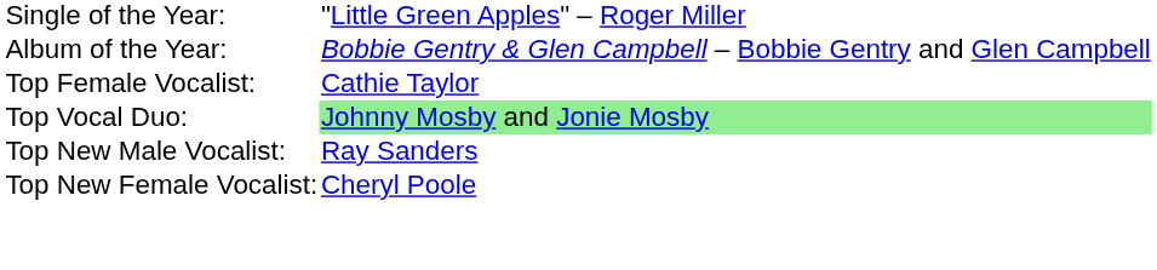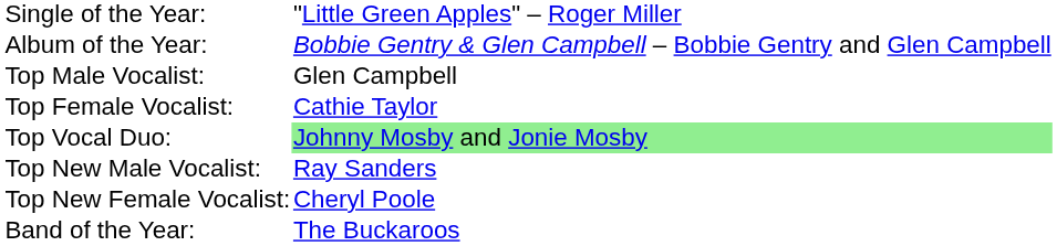 <table cellspacing="0" border="0" cellpadding="1">
 <tr>
 <td>Single of the Year:</td>
 <td>"<a href='#'>Little Green Apples</a>" – <a href='#'>Roger Miller</a></td>
 </tr>
 <tr>
 <td>Album of the Year:</td>
 <td><em><a href='#'>Bobbie Gentry & Glen Campbell</a></em> – <a href='#'>Bobbie Gentry</a> and <a href='#'>Glen Campbell</a></td>
+</tr>
+<tr>
+<td>Top Male Vocalist:</td>
+<td>Glen Campbell</td>
 </tr>
 <tr>
 <td>Top Female Vocalist:</td>
 <td><a href='#'>Cathie Taylor</a></td>
 </tr>
 <tr>
 <td>Top Vocal Duo:</td>
 <td style="background: lightgreen;"><a href='#'>Johnny Mosby</a> and <a href='#'>Jonie Mosby</a></td>
 </tr>
 <tr>
 <td>Top New Male Vocalist:</td>
 <td><a href='#'>Ray Sanders</a></td>
 </tr>
 <tr>
 <td>Top New Female Vocalist:</td>
 <td><a href='#'>Cheryl Poole</a></td>
 </tr>
+<tr>
+<td>Band of the Year:</td>
+<td><a href='#'>The Buckaroos</a></td>
+</tr>
 </table>
